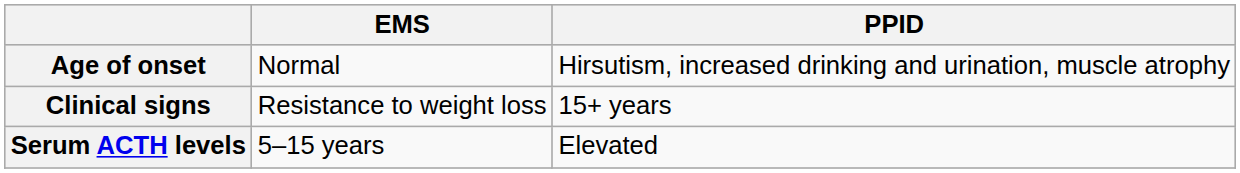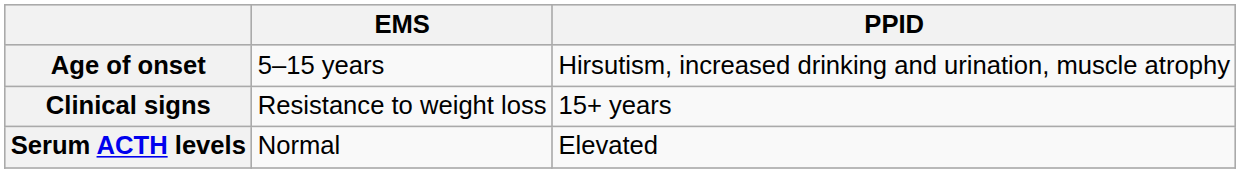 <table border="1" class="wikitable">
 <tr>
 <th></th>
 <th>EMS</th>
 <th>PPID</th>
 </tr>
 <tr>
 <th>Age of onset</th>
-<td>Normal</td>
+<td>5–15 years</td>
 <td>Hirsutism, increased drinking and urination, muscle atrophy</td>
 </tr>
 <tr>
 <th>Clinical signs</th>
 <td>Resistance to weight loss</td>
 <td>15+ years</td>
 </tr>
 <tr>
 <th>Serum <a href='#'>ACTH</a> levels</th>
-<td>5–15 years</td>
+<td>Normal</td>
 <td>Elevated</td>
 </tr>
 </table>
